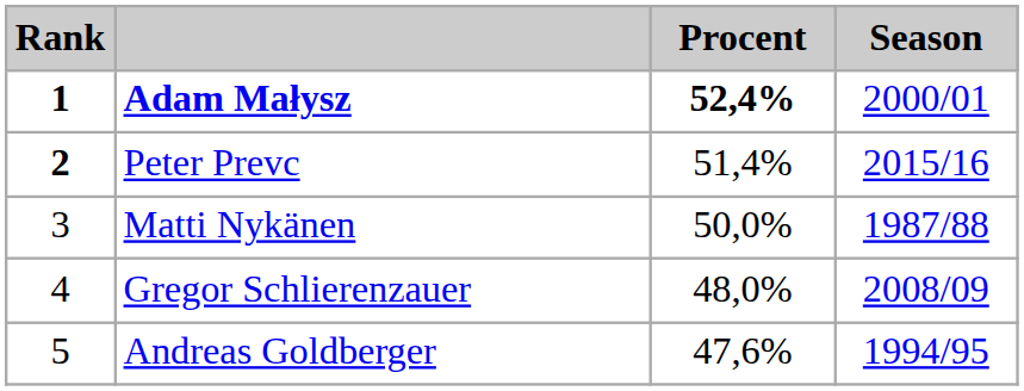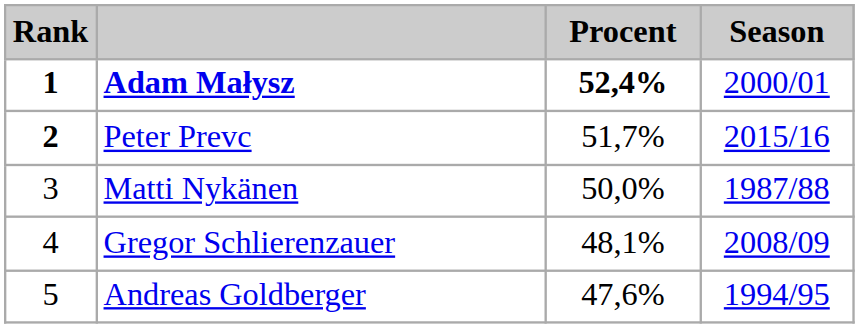 <table class="wikitable plainrowheaders" style="background:#fff; font-size:86%; line-height:16px; border:grey solid 1px; border-collapse:collapse;">
 <tr style="background:#ccc; text-align:center;">
 <th style="background:#ccc;">Rank</th>
 <th style="background:#ccc;" width="185"></th>
 <th style="background:#ccc;" width="59">Procent</th>
 <th style="background:#ccc;" width="59">Season</th>
 </tr>
 <tr>
 <td align=center><strong>1</strong></td>
 <td> <strong><a href='#'>Adam Małysz</a></strong></td>
 <td align=center><strong>52,4%</strong></td>
 <td align=center><a href='#'>2000/01</a></td>
 </tr>
 <tr>
 <td align=center><strong>2</strong></td>
 <td> <a href='#'>Peter Prevc</a></td>
-<td align=center>51,4%</td>
+<td align=center>51,7%</td>
 <td align=center><a href='#'>2015/16</a></td>
 </tr>
 <tr>
 <td align=center>3</td>
 <td> <a href='#'>Matti Nykänen</a></td>
 <td align=center>50,0%</td>
 <td align=center><a href='#'>1987/88</a></td>
 </tr>
 <tr>
 <td align=center>4</td>
 <td> <a href='#'>Gregor Schlierenzauer</a></td>
-<td align=center>48,0%</td>
+<td align=center>48,1%</td>
 <td align=center><a href='#'>2008/09</a></td>
 </tr>
 <tr>
 <td align=center>5</td>
 <td> <a href='#'>Andreas Goldberger</a></td>
 <td align=center>47,6%</td>
 <td align=center><a href='#'>1994/95</a></td>
 </tr>
 </table>
